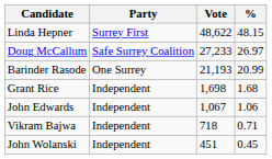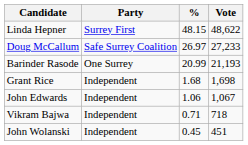 <table class="wikitable">
 <tr>
 <th>Candidate</th>
 <th>Party</th>
+<th>%</th>
 <th>Vote</th>
-<th>%</th>
 </tr>
 <tr>
 <td> Linda Hepner</td>
 <td><a href='#'>Surrey First</a></td>
+<td>48.15</td>
 <td>48,622</td>
-<td>48.15</td>
 </tr>
 <tr>
 <td><a href='#'>Doug McCallum</a></td>
 <td><a href='#'>Safe Surrey Coalition</a></td>
+<td>26.97</td>
 <td>27,233</td>
-<td>26.97</td>
 </tr>
 <tr>
 <td>Barinder Rasode</td>
 <td>One Surrey</td>
+<td>20.99</td>
 <td>21,193</td>
-<td>20.99</td>
 </tr>
 <tr>
 <td>Grant Rice</td>
 <td>Independent</td>
+<td>1.68</td>
 <td>1,698</td>
-<td>1.68</td>
 </tr>
 <tr>
 <td>John Edwards</td>
 <td>Independent</td>
+<td>1.06</td>
 <td>1,067</td>
-<td>1.06</td>
 </tr>
 <tr>
 <td>Vikram Bajwa</td>
 <td>Independent</td>
+<td>0.71</td>
 <td>718</td>
-<td>0.71</td>
 </tr>
 <tr>
 <td>John Wolanski</td>
 <td>Independent</td>
+<td>0.45</td>
 <td>451</td>
-<td>0.45</td>
 </tr>
 </table>
